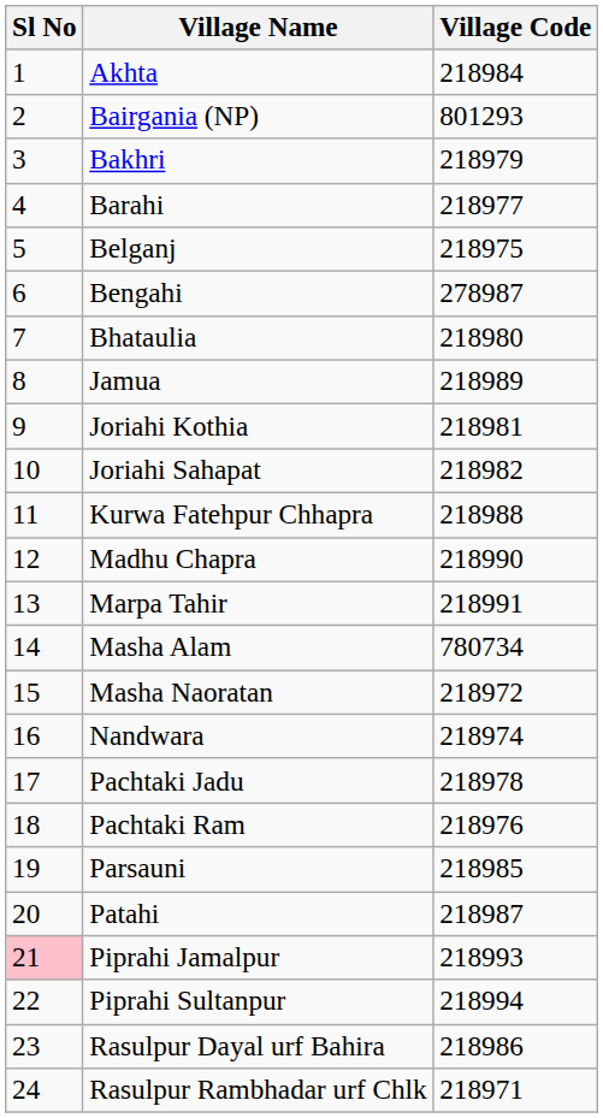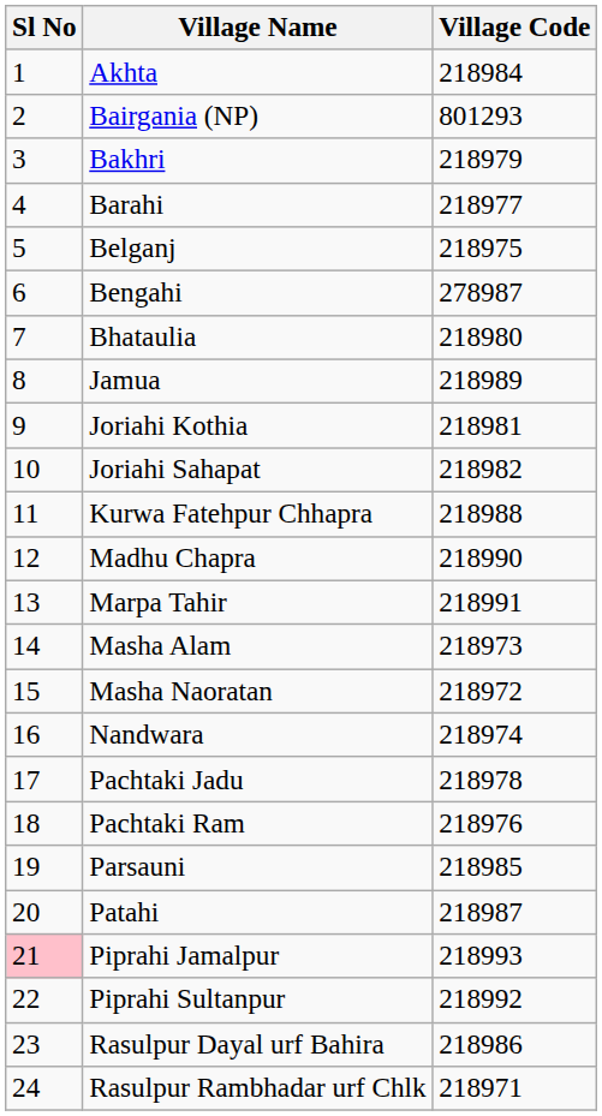 <table class="wikitable">
 <tr>
 <th>Sl No</th>
 <th>Village Name</th>
 <th>Village Code</th>
 </tr>
 <tr>
 <td>1</td>
 <td><a href='#'>Akhta</a></td>
 <td>218984</td>
 </tr>
 <tr>
 <td>2</td>
 <td><a href='#'>Bairgania</a> (NP)</td>
 <td>801293</td>
 </tr>
 <tr>
 <td>3</td>
 <td><a href='#'>Bakhri</a></td>
 <td>218979</td>
 </tr>
 <tr>
 <td>4</td>
 <td>Barahi</td>
 <td>218977</td>
 </tr>
 <tr>
 <td>5</td>
 <td>Belganj</td>
 <td>218975</td>
 </tr>
 <tr>
 <td>6</td>
 <td>Bengahi</td>
 <td>278987</td>
 </tr>
 <tr>
 <td>7</td>
 <td>Bhataulia</td>
 <td>218980</td>
 </tr>
 <tr>
 <td>8</td>
 <td>Jamua</td>
 <td>218989</td>
 </tr>
 <tr>
 <td>9</td>
 <td>Joriahi Kothia</td>
 <td>218981</td>
 </tr>
 <tr>
 <td>10</td>
 <td>Joriahi Sahapat</td>
 <td>218982</td>
 </tr>
 <tr>
 <td>11</td>
 <td>Kurwa Fatehpur Chhapra</td>
 <td>218988</td>
 </tr>
 <tr>
 <td>12</td>
 <td>Madhu Chapra</td>
 <td>218990</td>
 </tr>
 <tr>
 <td>13</td>
 <td>Marpa Tahir</td>
 <td>218991</td>
 </tr>
 <tr>
 <td>14</td>
 <td>Masha Alam</td>
-<td>780734</td>
+<td>218973</td>
 </tr>
 <tr>
 <td>15</td>
 <td>Masha Naoratan</td>
 <td>218972</td>
 </tr>
 <tr>
 <td>16</td>
 <td>Nandwara</td>
 <td>218974</td>
 </tr>
 <tr>
 <td>17</td>
 <td>Pachtaki Jadu</td>
 <td>218978</td>
 </tr>
 <tr>
 <td>18</td>
 <td>Pachtaki Ram</td>
 <td>218976</td>
 </tr>
 <tr>
 <td>19</td>
 <td>Parsauni</td>
 <td>218985</td>
 </tr>
 <tr>
 <td>20</td>
 <td>Patahi</td>
 <td>218987</td>
 </tr>
 <tr>
 <td style="background: pink;">21</td>
 <td>Piprahi Jamalpur</td>
 <td>218993</td>
 </tr>
 <tr>
 <td>22</td>
 <td>Piprahi Sultanpur</td>
-<td>218994</td>
+<td>218992</td>
 </tr>
 <tr>
 <td>23</td>
 <td>Rasulpur Dayal urf Bahira</td>
 <td>218986</td>
 </tr>
 <tr>
 <td>24</td>
 <td>Rasulpur Rambhadar urf Chlk</td>
 <td>218971</td>
 </tr>
 </table>
